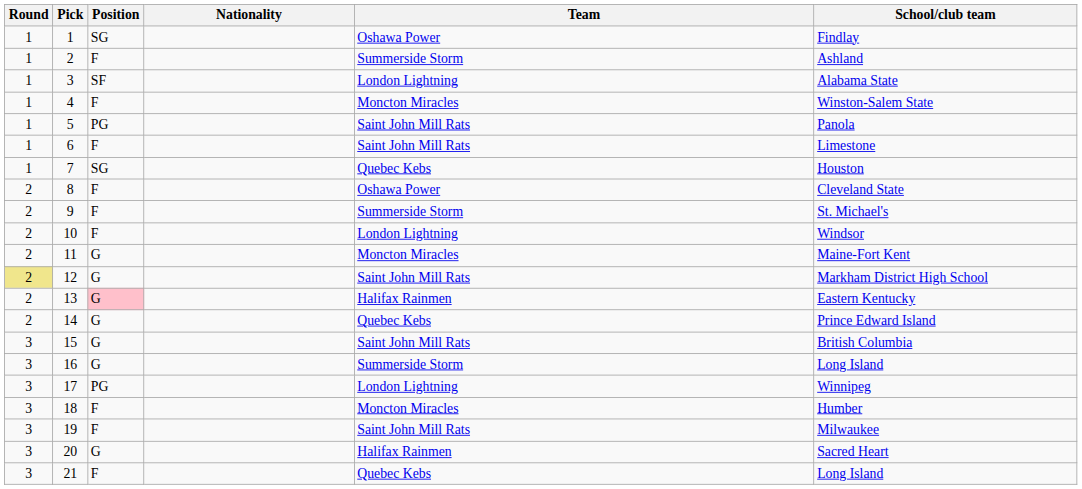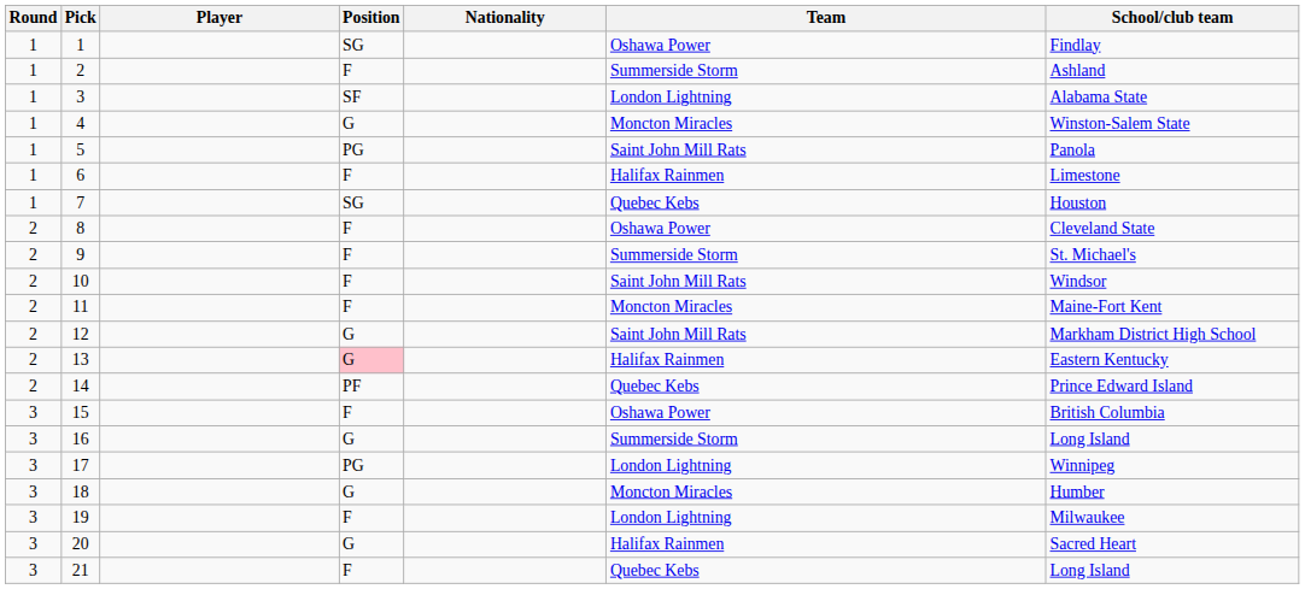 <table class="wikitable sortable sortable">
 <tr>
 <th width="1%">Round</th>
 <th width="1%">Pick</th>
+<th width="19%">Player</th>
 <th width="1%">Position</th>
 <th width="16%">Nationality</th>
 <th width="35%">Team</th>
 <th width="20%">School/club team</th>
 </tr>
 <tr>
 <td align=center>1</td>
 <td align=center>1</td>
+<td></td>
 <td>SG</td>
 <td></td>
 <td><a href='#'>Oshawa Power</a></td>
 <td><a href='#'>Findlay</a></td>
 </tr>
 <tr>
 <td align=center>1</td>
 <td align=center>2</td>
+<td></td>
 <td>F</td>
 <td></td>
 <td><a href='#'>Summerside Storm</a></td>
 <td><a href='#'>Ashland</a></td>
 </tr>
 <tr>
 <td align=center>1</td>
 <td align=center>3</td>
+<td></td>
 <td>SF</td>
 <td></td>
 <td><a href='#'>London Lightning</a></td>
 <td><a href='#'>Alabama State</a></td>
 </tr>
 <tr>
 <td align=center>1</td>
 <td align=center>4</td>
-<td>F</td>
+<td></td>
+<td>G</td>
 <td></td>
 <td><a href='#'>Moncton Miracles</a></td>
 <td><a href='#'>Winston-Salem State</a></td>
 </tr>
 <tr>
 <td align=center>1</td>
 <td align=center>5</td>
+<td></td>
 <td>PG</td>
 <td></td>
 <td><a href='#'>Saint John Mill Rats</a></td>
 <td><a href='#'>Panola</a></td>
 </tr>
 <tr>
 <td align=center>1</td>
 <td align=center>6</td>
+<td></td>
 <td>F</td>
 <td></td>
-<td><a href='#'>Saint John Mill Rats</a></td>
+<td><a href='#'>Halifax Rainmen</a></td>
 <td><a href='#'>Limestone</a></td>
 </tr>
 <tr>
 <td align=center>1</td>
 <td align=center>7</td>
+<td></td>
 <td>SG</td>
 <td></td>
 <td><a href='#'>Quebec Kebs</a></td>
 <td><a href='#'>Houston</a></td>
 </tr>
 <tr>
 <td align=center>2</td>
 <td align=center>8</td>
+<td></td>
 <td>F</td>
 <td></td>
 <td><a href='#'>Oshawa Power</a></td>
 <td><a href='#'>Cleveland State</a></td>
 </tr>
 <tr>
 <td align=center>2</td>
 <td align=center>9</td>
+<td></td>
 <td>F</td>
 <td></td>
 <td><a href='#'>Summerside Storm</a></td>
 <td><a href='#'>St. Michael's</a></td>
 </tr>
 <tr>
 <td align=center>2</td>
 <td align=center>10</td>
+<td></td>
 <td>F</td>
 <td></td>
-<td><a href='#'>London Lightning</a></td>
+<td><a href='#'>Saint John Mill Rats</a></td>
 <td><a href='#'>Windsor</a></td>
 </tr>
 <tr>
 <td align=center>2</td>
 <td align=center>11</td>
-<td>G</td>
+<td></td>
+<td>F</td>
 <td></td>
 <td><a href='#'>Moncton Miracles</a></td>
 <td><a href='#'>Maine-Fort Kent</a></td>
 </tr>
 <tr>
-<td align=center style="background: khaki;">2</td>
+<td align=center>2</td>
 <td align=center>12</td>
+<td></td>
 <td>G</td>
 <td></td>
 <td><a href='#'>Saint John Mill Rats</a></td>
 <td><a href='#'>Markham District High School</a></td>
 </tr>
 <tr>
 <td align=center>2</td>
 <td align=center>13</td>
+<td></td>
 <td style="background: pink;">G</td>
 <td></td>
 <td><a href='#'>Halifax Rainmen</a></td>
 <td><a href='#'>Eastern Kentucky</a></td>
 </tr>
 <tr>
 <td align=center>2</td>
 <td align=center>14</td>
-<td>G</td>
+<td></td>
+<td>PF</td>
 <td></td>
 <td><a href='#'>Quebec Kebs</a></td>
 <td><a href='#'>Prince Edward Island</a></td>
 </tr>
 <tr>
 <td align=center>3</td>
 <td align=center>15</td>
-<td>G</td>
 <td></td>
-<td><a href='#'>Saint John Mill Rats</a></td>
+<td>F</td>
+<td></td>
+<td><a href='#'>Oshawa Power</a></td>
 <td><a href='#'>British Columbia</a></td>
 </tr>
 <tr>
 <td align=center>3</td>
 <td align=center>16</td>
+<td></td>
 <td>G</td>
 <td></td>
 <td><a href='#'>Summerside Storm</a></td>
 <td><a href='#'>Long Island</a></td>
 </tr>
 <tr>
 <td align=center>3</td>
 <td align=center>17</td>
+<td></td>
 <td>PG</td>
 <td></td>
 <td><a href='#'>London Lightning</a></td>
 <td><a href='#'>Winnipeg</a></td>
 </tr>
 <tr>
 <td align=center>3</td>
 <td align=center>18</td>
-<td>F</td>
+<td></td>
+<td>G</td>
 <td></td>
 <td><a href='#'>Moncton Miracles</a></td>
 <td><a href='#'>Humber</a></td>
 </tr>
 <tr>
 <td align=center>3</td>
 <td align=center>19</td>
+<td></td>
 <td>F</td>
 <td></td>
-<td><a href='#'>Saint John Mill Rats</a></td>
+<td><a href='#'>London Lightning</a></td>
 <td><a href='#'>Milwaukee</a></td>
 </tr>
 <tr>
 <td align=center>3</td>
 <td align=center>20</td>
+<td></td>
 <td>G</td>
 <td></td>
 <td><a href='#'>Halifax Rainmen</a></td>
 <td><a href='#'>Sacred Heart</a></td>
 </tr>
 <tr>
 <td align=center>3</td>
 <td align=center>21</td>
+<td></td>
 <td>F</td>
 <td></td>
 <td><a href='#'>Quebec Kebs</a></td>
 <td><a href='#'>Long Island</a></td>
 </tr>
 </table>
